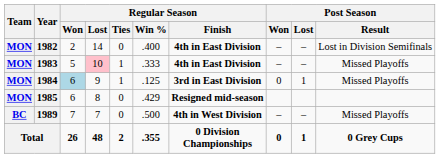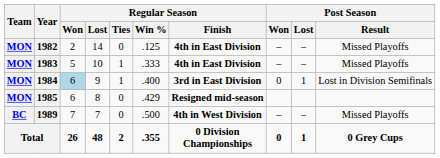 <table class="wikitable" style="font-size: 95%; text-align:center;">
 <tr>
 <th rowspan="2">Team</th>
 <th rowspan="2">Year</th>
 <th colspan="5">Regular Season</th>
 <th colspan="4">Post Season</th>
 </tr>
 <tr>
 <th>Won</th>
 <th>Lost</th>
 <th>Ties</th>
 <th>Win %</th>
 <th>Finish</th>
 <th>Won</th>
 <th>Lost</th>
 <th>Result</th>
 </tr>
 <tr>
 <th><a href='#'>MON</a></th>
 <th>1982</th>
 <td>2</td>
 <td>14</td>
 <td>0</td>
-<td>.400</td>
+<td>.125</td>
 <td><strong>4th in East Division</strong></td>
 <td>–</td>
 <td>–</td>
-<td>Lost in Division Semifinals</td>
+<td>Missed Playoffs</td>
 </tr>
 <tr>
 <th><a href='#'>MON</a></th>
 <th>1983</th>
 <td>5</td>
-<td style="background: pink;">10</td>
+<td>10</td>
 <td>1</td>
 <td>.333</td>
 <td><strong>4th in East Division</strong></td>
 <td>–</td>
 <td>–</td>
 <td>Missed Playoffs</td>
 </tr>
 <tr>
 <th><a href='#'>MON</a></th>
 <th>1984</th>
 <td style="background: lightblue;">6</td>
 <td>9</td>
 <td>1</td>
-<td>.125</td>
+<td>.400</td>
 <td><strong>3rd in East Division</strong></td>
 <td>0</td>
 <td>1</td>
-<td>Missed Playoffs</td>
+<td>Lost in Division Semifinals</td>
 </tr>
 <tr>
 <th><a href='#'>MON</a></th>
 <th>1985</th>
 <td>6</td>
 <td>8</td>
 <td>0</td>
 <td>.429</td>
 <td><strong>Resigned mid-season</strong></td>
 <td></td>
 <td></td>
 <td></td>
 </tr>
 <tr>
 <th><a href='#'>BC</a></th>
 <th>1989</th>
 <td>7</td>
 <td>7</td>
 <td>0</td>
 <td>.500</td>
 <td><strong>4th in West Division</strong></td>
 <td>–</td>
 <td>–</td>
 <td>Missed Playoffs</td>
 </tr>
 <tr>
 <th colspan="2"><strong>Total</strong></th>
 <td><strong>26</strong></td>
 <td><strong>48</strong></td>
 <td><strong>2</strong></td>
 <td><strong>.355</strong></td>
 <td><strong>0 Division<br>Championships</strong></td>
 <td><strong>0</strong></td>
 <td><strong>1</strong></td>
 <td><strong>0 Grey Cups</strong></td>
 </tr>
 </table>
